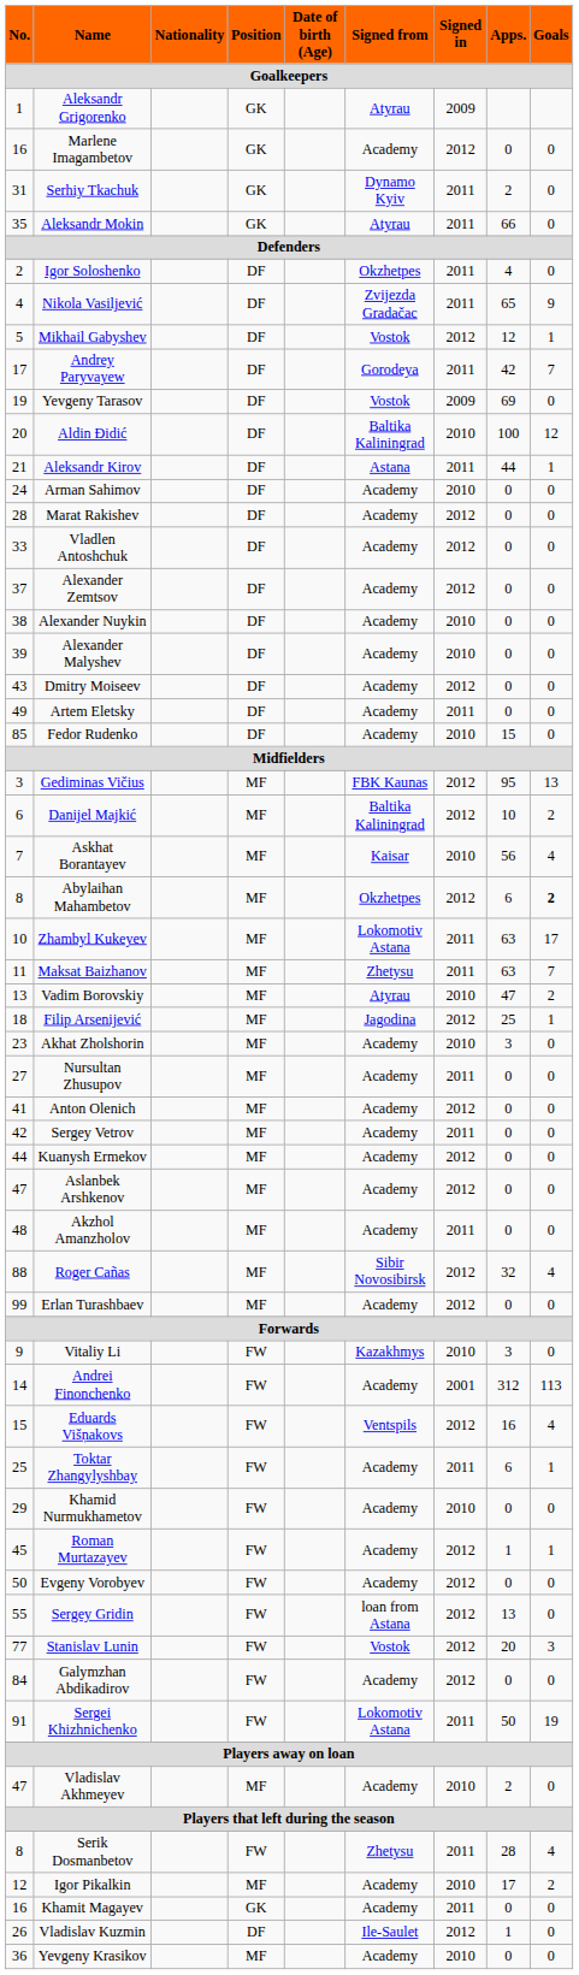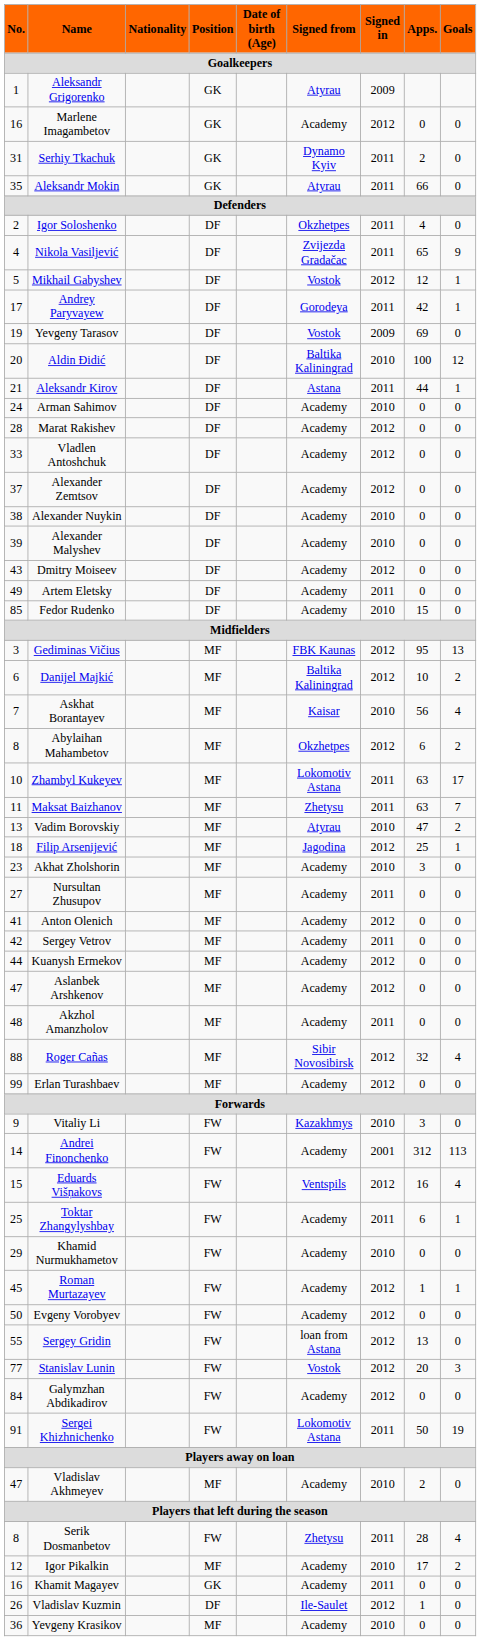 <table class="wikitable"  style="text-align:center; font-size:90%; width:90%;">
 <tr>
 <th style="background:#FF6600; color:black; text-align:center;">No.</th>
 <th style="background:#FF6600; color:black; text-align:center;">Name</th>
 <th style="background:#FF6600; color:black; text-align:center;">Nationality</th>
 <th style="background:#FF6600; color:black; text-align:center;">Position</th>
 <th style="background:#FF6600; color:black; text-align:center;">Date of birth (Age)</th>
 <th style="background:#FF6600; color:black; text-align:center;">Signed from</th>
 <th style="background:#FF6600; color:black; text-align:center;">Signed in</th>
 <th style="background:#FF6600; color:black; text-align:center;">Apps.</th>
 <th style="background:#FF6600; color:black; text-align:center;">Goals</th>
 </tr>
 <tr>
 <th colspan="11"  style="background:#dcdcdc; text-align:center;">Goalkeepers</th>
 </tr>
 <tr>
 <td>1</td>
 <td><a href='#'>Aleksandr Grigorenko</a></td>
 <td></td>
 <td>GK</td>
 <td></td>
 <td><a href='#'>Atyrau</a></td>
 <td>2009</td>
 <td></td>
 <td></td>
 </tr>
 <tr>
 <td>16</td>
 <td>Marlene Imagambetov</td>
 <td></td>
 <td>GK</td>
 <td></td>
 <td>Academy</td>
 <td>2012</td>
 <td>0</td>
 <td>0</td>
 </tr>
 <tr>
 <td>31</td>
 <td><a href='#'>Serhiy Tkachuk</a></td>
 <td></td>
 <td>GK</td>
 <td></td>
 <td><a href='#'>Dynamo Kyiv</a></td>
 <td>2011</td>
 <td>2</td>
 <td>0</td>
 </tr>
 <tr>
 <td>35</td>
 <td><a href='#'>Aleksandr Mokin</a></td>
 <td></td>
 <td>GK</td>
 <td></td>
 <td><a href='#'>Atyrau</a></td>
 <td>2011</td>
 <td>66</td>
 <td>0</td>
 </tr>
 <tr>
 <th colspan="11"  style="background:#dcdcdc; text-align:center;">Defenders</th>
 </tr>
 <tr>
 <td>2</td>
 <td><a href='#'>Igor Soloshenko</a></td>
 <td></td>
 <td>DF</td>
 <td></td>
 <td><a href='#'>Okzhetpes</a></td>
 <td>2011</td>
 <td>4</td>
 <td>0</td>
 </tr>
 <tr>
 <td>4</td>
 <td><a href='#'>Nikola Vasiljević</a></td>
 <td></td>
 <td>DF</td>
 <td></td>
 <td><a href='#'>Zvijezda Gradačac</a></td>
 <td>2011</td>
 <td>65</td>
 <td>9</td>
 </tr>
 <tr>
 <td>5</td>
 <td><a href='#'>Mikhail Gabyshev</a></td>
 <td></td>
 <td>DF</td>
 <td></td>
 <td><a href='#'>Vostok</a></td>
 <td>2012</td>
 <td>12</td>
 <td>1</td>
 </tr>
 <tr>
 <td>17</td>
 <td><a href='#'>Andrey Paryvayew</a></td>
 <td></td>
 <td>DF</td>
 <td></td>
 <td><a href='#'>Gorodeya</a></td>
 <td>2011</td>
 <td>42</td>
-<td>7</td>
+<td>1</td>
 </tr>
 <tr>
 <td>19</td>
 <td>Yevgeny Tarasov</td>
 <td></td>
 <td>DF</td>
 <td></td>
 <td><a href='#'>Vostok</a></td>
 <td>2009</td>
 <td>69</td>
 <td>0</td>
 </tr>
 <tr>
 <td>20</td>
 <td><a href='#'>Aldin Đidić</a></td>
 <td></td>
 <td>DF</td>
 <td></td>
 <td><a href='#'>Baltika Kaliningrad</a></td>
 <td>2010</td>
 <td>100</td>
 <td>12</td>
 </tr>
 <tr>
 <td>21</td>
 <td><a href='#'>Aleksandr Kirov</a></td>
 <td></td>
 <td>DF</td>
 <td></td>
 <td><a href='#'>Astana</a></td>
 <td>2011</td>
 <td>44</td>
 <td>1</td>
 </tr>
 <tr>
 <td>24</td>
 <td>Arman Sahimov</td>
 <td></td>
 <td>DF</td>
 <td></td>
 <td>Academy</td>
 <td>2010</td>
 <td>0</td>
 <td>0</td>
 </tr>
 <tr>
 <td>28</td>
 <td>Marat Rakishev</td>
 <td></td>
 <td>DF</td>
 <td></td>
 <td>Academy</td>
 <td>2012</td>
 <td>0</td>
 <td>0</td>
 </tr>
 <tr>
 <td>33</td>
 <td>Vladlen Antoshchuk</td>
 <td></td>
 <td>DF</td>
 <td></td>
 <td>Academy</td>
 <td>2012</td>
 <td>0</td>
 <td>0</td>
 </tr>
 <tr>
 <td>37</td>
 <td>Alexander Zemtsov</td>
 <td></td>
 <td>DF</td>
 <td></td>
 <td>Academy</td>
 <td>2012</td>
 <td>0</td>
 <td>0</td>
 </tr>
 <tr>
 <td>38</td>
 <td>Alexander Nuykin</td>
 <td></td>
 <td>DF</td>
 <td></td>
 <td>Academy</td>
 <td>2010</td>
 <td>0</td>
 <td>0</td>
 </tr>
 <tr>
 <td>39</td>
 <td>Alexander Malyshev</td>
 <td></td>
 <td>DF</td>
 <td></td>
 <td>Academy</td>
 <td>2010</td>
 <td>0</td>
 <td>0</td>
 </tr>
 <tr>
 <td>43</td>
 <td>Dmitry Moiseev</td>
 <td></td>
 <td>DF</td>
 <td></td>
 <td>Academy</td>
 <td>2012</td>
 <td>0</td>
 <td>0</td>
 </tr>
 <tr>
 <td>49</td>
 <td>Artem Eletsky</td>
 <td></td>
 <td>DF</td>
 <td></td>
 <td>Academy</td>
 <td>2011</td>
 <td>0</td>
 <td>0</td>
 </tr>
 <tr>
 <td>85</td>
 <td>Fedor Rudenko</td>
 <td></td>
 <td>DF</td>
 <td></td>
 <td>Academy</td>
 <td>2010</td>
 <td>15</td>
 <td>0</td>
 </tr>
 <tr>
 <th colspan="11"  style="background:#dcdcdc; text-align:center;">Midfielders</th>
 </tr>
 <tr>
 <td>3</td>
 <td><a href='#'>Gediminas Vičius</a></td>
 <td></td>
 <td>MF</td>
 <td></td>
 <td><a href='#'>FBK Kaunas</a></td>
 <td>2012</td>
 <td>95</td>
 <td>13</td>
 </tr>
 <tr>
 <td>6</td>
 <td><a href='#'>Danijel Majkić</a></td>
 <td></td>
 <td>MF</td>
 <td></td>
 <td><a href='#'>Baltika Kaliningrad</a></td>
 <td>2012</td>
 <td>10</td>
 <td>2</td>
 </tr>
 <tr>
 <td>7</td>
 <td>Askhat Borantayev</td>
 <td></td>
 <td>MF</td>
 <td></td>
 <td><a href='#'>Kaisar</a></td>
 <td>2010</td>
 <td>56</td>
 <td>4</td>
 </tr>
 <tr>
 <td>8</td>
 <td>Abylaihan Mahambetov</td>
 <td></td>
 <td>MF</td>
 <td></td>
 <td><a href='#'>Okzhetpes</a></td>
 <td>2012</td>
 <td>6</td>
-<td><strong>2</strong></td>
+<td>2</td>
 </tr>
 <tr>
 <td>10</td>
 <td><a href='#'>Zhambyl Kukeyev</a></td>
 <td></td>
 <td>MF</td>
 <td></td>
 <td><a href='#'>Lokomotiv Astana</a></td>
 <td>2011</td>
 <td>63</td>
 <td>17</td>
 </tr>
 <tr>
 <td>11</td>
 <td><a href='#'>Maksat Baizhanov</a></td>
 <td></td>
 <td>MF</td>
 <td></td>
 <td><a href='#'>Zhetysu</a></td>
 <td>2011</td>
 <td>63</td>
 <td>7</td>
 </tr>
 <tr>
 <td>13</td>
 <td>Vadim Borovskiy</td>
 <td></td>
 <td>MF</td>
 <td></td>
 <td><a href='#'>Atyrau</a></td>
 <td>2010</td>
 <td>47</td>
 <td>2</td>
 </tr>
 <tr>
 <td>18</td>
 <td><a href='#'>Filip Arsenijević</a></td>
 <td></td>
 <td>MF</td>
 <td></td>
 <td><a href='#'>Jagodina</a></td>
 <td>2012</td>
 <td>25</td>
 <td>1</td>
 </tr>
 <tr>
 <td>23</td>
 <td>Akhat Zholshorin</td>
 <td></td>
 <td>MF</td>
 <td></td>
 <td>Academy</td>
 <td>2010</td>
 <td>3</td>
 <td>0</td>
 </tr>
 <tr>
 <td>27</td>
 <td>Nursultan Zhusupov</td>
 <td></td>
 <td>MF</td>
 <td></td>
 <td>Academy</td>
 <td>2011</td>
 <td>0</td>
 <td>0</td>
 </tr>
 <tr>
 <td>41</td>
 <td>Anton Olenich</td>
 <td></td>
 <td>MF</td>
 <td></td>
 <td>Academy</td>
 <td>2012</td>
 <td>0</td>
 <td>0</td>
 </tr>
 <tr>
 <td>42</td>
 <td>Sergey Vetrov</td>
 <td></td>
 <td>MF</td>
 <td></td>
 <td>Academy</td>
 <td>2011</td>
 <td>0</td>
 <td>0</td>
 </tr>
 <tr>
 <td>44</td>
 <td>Kuanysh Ermekov</td>
 <td></td>
 <td>MF</td>
 <td></td>
 <td>Academy</td>
 <td>2012</td>
 <td>0</td>
 <td>0</td>
 </tr>
 <tr>
 <td>47</td>
 <td>Aslanbek Arshkenov</td>
 <td></td>
 <td>MF</td>
 <td></td>
 <td>Academy</td>
 <td>2012</td>
 <td>0</td>
 <td>0</td>
 </tr>
 <tr>
 <td>48</td>
 <td>Akzhol Amanzholov</td>
 <td></td>
 <td>MF</td>
 <td></td>
 <td>Academy</td>
 <td>2011</td>
 <td>0</td>
 <td>0</td>
 </tr>
 <tr>
 <td>88</td>
 <td><a href='#'>Roger Cañas</a></td>
 <td></td>
 <td>MF</td>
 <td></td>
 <td><a href='#'>Sibir Novosibirsk</a></td>
 <td>2012</td>
 <td>32</td>
 <td>4</td>
 </tr>
 <tr>
 <td>99</td>
 <td>Erlan Turashbaev</td>
 <td></td>
 <td>MF</td>
 <td></td>
 <td>Academy</td>
 <td>2012</td>
 <td>0</td>
 <td>0</td>
 </tr>
 <tr>
 <th colspan="11"  style="background:#dcdcdc; text-align:center;">Forwards</th>
 </tr>
 <tr>
 <td>9</td>
 <td>Vitaliy Li</td>
 <td></td>
 <td>FW</td>
 <td></td>
 <td><a href='#'>Kazakhmys</a></td>
 <td>2010</td>
 <td>3</td>
 <td>0</td>
 </tr>
 <tr>
 <td>14</td>
 <td><a href='#'>Andrei Finonchenko</a></td>
 <td></td>
 <td>FW</td>
 <td></td>
 <td>Academy</td>
 <td>2001</td>
 <td>312</td>
 <td>113</td>
 </tr>
 <tr>
 <td>15</td>
 <td><a href='#'>Eduards Višņakovs</a></td>
 <td></td>
 <td>FW</td>
 <td></td>
 <td><a href='#'>Ventspils</a></td>
 <td>2012</td>
 <td>16</td>
 <td>4</td>
 </tr>
 <tr>
 <td>25</td>
 <td><a href='#'>Toktar Zhangylyshbay</a></td>
 <td></td>
 <td>FW</td>
 <td></td>
 <td>Academy</td>
 <td>2011</td>
 <td>6</td>
 <td>1</td>
 </tr>
 <tr>
 <td>29</td>
 <td>Khamid Nurmukhametov</td>
 <td></td>
 <td>FW</td>
 <td></td>
 <td>Academy</td>
 <td>2010</td>
 <td>0</td>
 <td>0</td>
 </tr>
 <tr>
 <td>45</td>
 <td><a href='#'>Roman Murtazayev</a></td>
 <td></td>
 <td>FW</td>
 <td></td>
 <td>Academy</td>
 <td>2012</td>
 <td>1</td>
 <td>1</td>
 </tr>
 <tr>
 <td>50</td>
 <td>Evgeny Vorobyev</td>
 <td></td>
 <td>FW</td>
 <td></td>
 <td>Academy</td>
 <td>2012</td>
 <td>0</td>
 <td>0</td>
 </tr>
 <tr>
 <td>55</td>
 <td><a href='#'>Sergey Gridin</a></td>
 <td></td>
 <td>FW</td>
 <td></td>
 <td>loan from <a href='#'>Astana</a></td>
 <td>2012</td>
 <td>13</td>
 <td>0</td>
 </tr>
 <tr>
 <td>77</td>
 <td><a href='#'>Stanislav Lunin</a></td>
 <td></td>
 <td>FW</td>
 <td></td>
 <td><a href='#'>Vostok</a></td>
 <td>2012</td>
 <td>20</td>
 <td>3</td>
 </tr>
 <tr>
 <td>84</td>
 <td>Galymzhan Abdikadirov</td>
 <td></td>
 <td>FW</td>
 <td></td>
 <td>Academy</td>
 <td>2012</td>
 <td>0</td>
 <td>0</td>
 </tr>
 <tr>
 <td>91</td>
 <td><a href='#'>Sergei Khizhnichenko</a></td>
 <td></td>
 <td>FW</td>
 <td></td>
 <td><a href='#'>Lokomotiv Astana</a></td>
 <td>2011</td>
 <td>50</td>
 <td>19</td>
 </tr>
 <tr>
 <th colspan="11"  style="background:#dcdcdc; text-align:center;">Players away on loan</th>
 </tr>
 <tr>
 <td>47</td>
 <td>Vladislav Akhmeyev</td>
 <td></td>
 <td>MF</td>
 <td></td>
 <td>Academy</td>
 <td>2010</td>
 <td>2</td>
 <td>0</td>
 </tr>
 <tr>
 <th colspan="11"  style="background:#dcdcdc; text-align:center;">Players that left during the season</th>
 </tr>
 <tr>
 <td>8</td>
 <td>Serik Dosmanbetov</td>
 <td></td>
 <td>FW</td>
 <td></td>
 <td><a href='#'>Zhetysu</a></td>
 <td>2011</td>
 <td>28</td>
 <td>4</td>
 </tr>
 <tr>
 <td>12</td>
 <td>Igor Pikalkin</td>
 <td></td>
 <td>MF</td>
 <td></td>
 <td>Academy</td>
 <td>2010</td>
 <td>17</td>
 <td>2</td>
 </tr>
 <tr>
 <td>16</td>
 <td>Khamit Magayev</td>
 <td></td>
 <td>GK</td>
 <td></td>
 <td>Academy</td>
 <td>2011</td>
 <td>0</td>
 <td>0</td>
 </tr>
 <tr>
 <td>26</td>
 <td>Vladislav Kuzmin</td>
 <td></td>
 <td>DF</td>
 <td></td>
 <td><a href='#'>Ile-Saulet</a></td>
 <td>2012</td>
 <td>1</td>
 <td>0</td>
 </tr>
 <tr>
 <td>36</td>
 <td>Yevgeny Krasikov</td>
 <td></td>
 <td>MF</td>
 <td></td>
 <td>Academy</td>
 <td>2010</td>
 <td>0</td>
 <td>0</td>
 </tr>
 </table>
